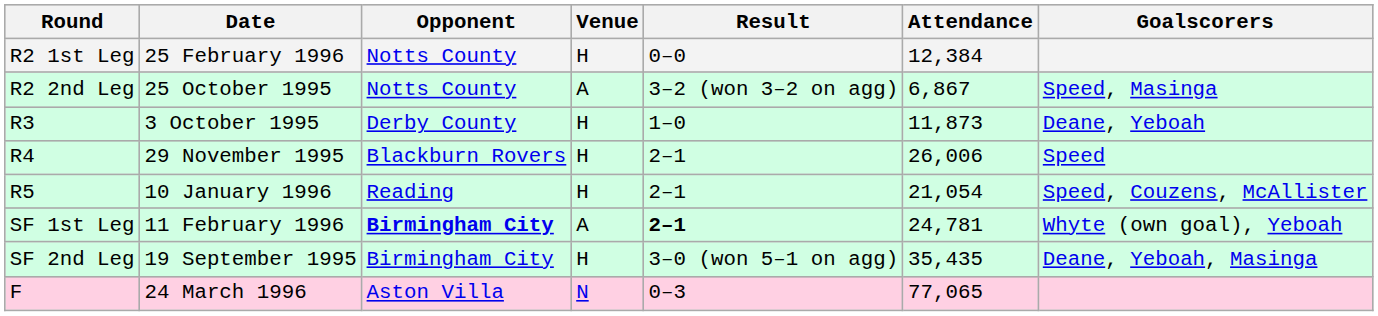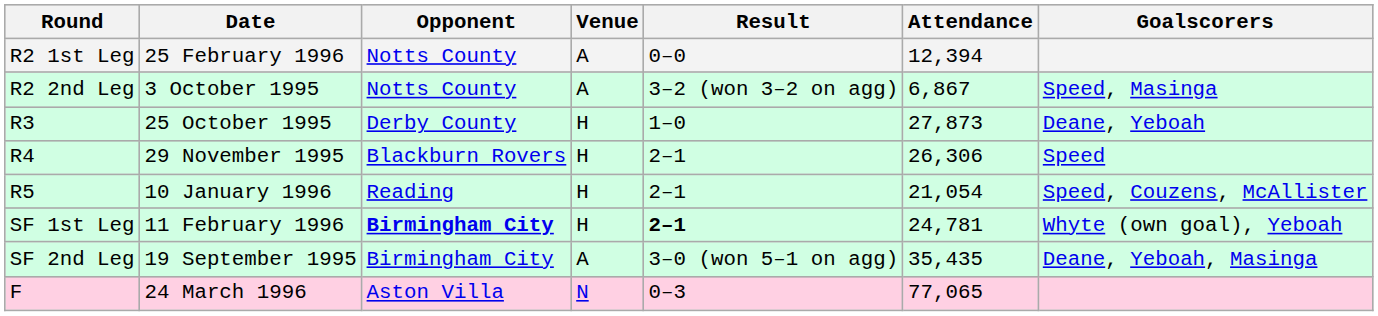 <table class="wikitable">
 <tr>
 <th>Round</th>
 <th>Date</th>
 <th>Opponent</th>
 <th>Venue</th>
 <th>Result</th>
 <th>Attendance</th>
 <th>Goalscorers</th>
 </tr>
 <tr style="background-color: #f3f3f3;">
 <td>R2 1st Leg</td>
 <td>25 February 1996</td>
 <td><a href='#'>Notts County</a></td>
-<td>H</td>
+<td>A</td>
 <td>0–0</td>
-<td>12,384</td>
+<td>12,394</td>
 <td></td>
 </tr>
 <tr style="background-color: #d0ffe3;">
 <td>R2 2nd Leg</td>
-<td>25 October 1995</td>
+<td>3 October 1995</td>
 <td><a href='#'>Notts County</a></td>
 <td>A</td>
 <td>3–2 (won 3–2 on agg)</td>
 <td>6,867</td>
 <td><a href='#'>Speed</a>, <a href='#'>Masinga</a></td>
 </tr>
 <tr style="background-color: #d0ffe3;">
 <td>R3</td>
-<td>3 October 1995</td>
+<td>25 October 1995</td>
 <td><a href='#'>Derby County</a></td>
 <td>H</td>
 <td>1–0</td>
-<td>11,873</td>
+<td>27,873</td>
 <td><a href='#'>Deane</a>, <a href='#'>Yeboah</a></td>
 </tr>
 <tr style="background-color: #d0ffe3;">
 <td>R4</td>
 <td>29 November 1995</td>
 <td><a href='#'>Blackburn Rovers</a></td>
 <td>H</td>
 <td>2–1</td>
-<td>26,006</td>
+<td>26,306</td>
 <td><a href='#'>Speed</a></td>
 </tr>
 <tr style="background-color: #d0ffe3;">
 <td>R5</td>
 <td>10 January 1996</td>
 <td><a href='#'>Reading</a></td>
 <td>H</td>
 <td>2–1</td>
 <td>21,054</td>
 <td><a href='#'>Speed</a>, <a href='#'>Couzens</a>, <a href='#'>McAllister</a></td>
 </tr>
 <tr style="background-color: #d0ffe3;">
 <td>SF 1st Leg</td>
 <td>11 February 1996</td>
 <td><strong><a href='#'>Birmingham City</a></strong></td>
-<td>A</td>
+<td>H</td>
 <td><strong>2–1</strong></td>
 <td>24,781</td>
 <td><a href='#'>Whyte</a> (own goal), <a href='#'>Yeboah</a></td>
 </tr>
 <tr style="background-color: #d0ffe3;">
 <td>SF 2nd Leg</td>
 <td>19 September 1995</td>
 <td><a href='#'>Birmingham City</a></td>
-<td>H</td>
+<td>A</td>
 <td>3–0 (won 5–1 on agg)</td>
 <td>35,435</td>
 <td><a href='#'>Deane</a>, <a href='#'>Yeboah</a>, <a href='#'>Masinga</a></td>
 </tr>
 <tr style="background-color: #ffd0e3;">
 <td>F</td>
 <td>24 March 1996</td>
 <td><a href='#'>Aston Villa</a></td>
 <td><a href='#'>N</a></td>
 <td>0–3</td>
 <td>77,065</td>
 <td></td>
 </tr>
 </table>
